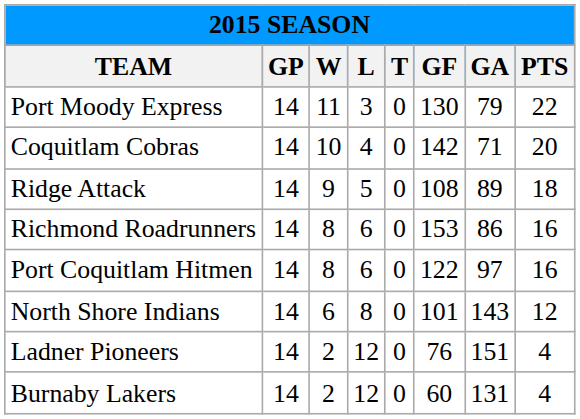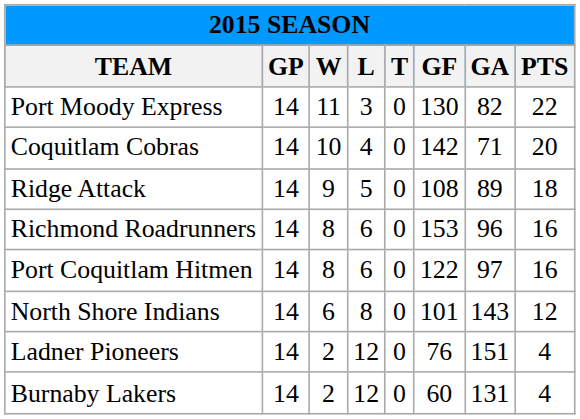 <table class="wikitable">
 <tr bgcolor="#0099FF">
 <td colspan="12" align="center"><strong>2015 SEASON</strong></td>
 </tr>
 <tr bgcolor="0099FF">
 <th>TEAM</th>
 <th>GP</th>
 <th>W</th>
 <th>L</th>
 <th>T</th>
 <th>GF</th>
 <th>GA</th>
 <th>PTS</th>
 </tr>
 <tr align="center" bgcolor="#ffffff">
 <td align="left">Port Moody Express</td>
 <td>14</td>
 <td>11</td>
 <td>3</td>
 <td>0</td>
 <td>130</td>
-<td>79</td>
+<td>82</td>
 <td>22</td>
 </tr>
 <tr align="center" bgcolor="#ffffff">
 <td align="left">Coquitlam Cobras</td>
 <td>14</td>
 <td>10</td>
 <td>4</td>
 <td>0</td>
 <td>142</td>
 <td>71</td>
 <td>20</td>
 </tr>
 <tr align="center" bgcolor="#ffffff">
 <td align="left">Ridge Attack</td>
 <td>14</td>
 <td>9</td>
 <td>5</td>
 <td>0</td>
 <td>108</td>
 <td>89</td>
 <td>18</td>
 </tr>
 <tr align="center" bgcolor="#ffffff">
 <td align="left">Richmond Roadrunners</td>
 <td>14</td>
 <td>8</td>
 <td>6</td>
 <td>0</td>
 <td>153</td>
-<td>86</td>
+<td>96</td>
 <td>16</td>
 </tr>
 <tr align="center" bgcolor="#ffffff">
 <td align="left">Port Coquitlam Hitmen</td>
 <td>14</td>
 <td>8</td>
 <td>6</td>
 <td>0</td>
 <td>122</td>
 <td>97</td>
 <td>16</td>
 </tr>
 <tr align="center" bgcolor="#ffffff">
 <td align="left">North Shore Indians</td>
 <td>14</td>
 <td>6</td>
 <td>8</td>
 <td>0</td>
 <td>101</td>
 <td>143</td>
 <td>12</td>
 </tr>
 <tr align="center" bgcolor="#ffffff">
 <td align="left">Ladner Pioneers</td>
 <td>14</td>
 <td>2</td>
 <td>12</td>
 <td>0</td>
 <td>76</td>
 <td>151</td>
 <td>4</td>
 </tr>
 <tr align="center" bgcolor="#ffffff">
 <td align="left">Burnaby Lakers</td>
 <td>14</td>
 <td>2</td>
 <td>12</td>
 <td>0</td>
 <td>60</td>
 <td>131</td>
 <td>4</td>
 </tr>
 </table>
